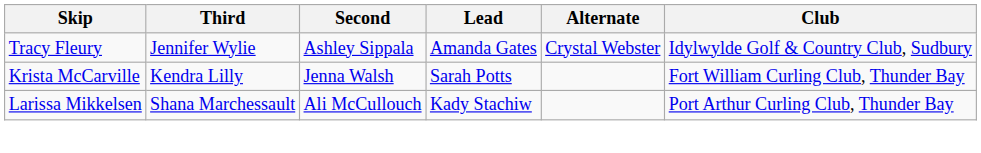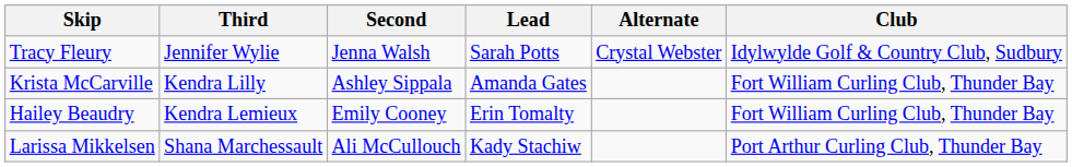 <table class="wikitable">
 <tr>
 <th>Skip</th>
 <th>Third</th>
 <th>Second</th>
 <th>Lead</th>
 <th>Alternate</th>
 <th>Club</th>
 </tr>
 <tr>
 <td><a href='#'>Tracy Fleury</a></td>
 <td><a href='#'>Jennifer Wylie</a></td>
-<td><a href='#'>Ashley Sippala</a></td>
-<td><a href='#'>Amanda Gates</a></td>
+<td><a href='#'>Jenna Walsh</a></td>
+<td><a href='#'>Sarah Potts</a></td>
 <td><a href='#'>Crystal Webster</a></td>
 <td><a href='#'>Idylwylde Golf & Country Club</a>, <a href='#'>Sudbury</a></td>
 </tr>
 <tr>
 <td><a href='#'>Krista McCarville</a></td>
 <td><a href='#'>Kendra Lilly</a></td>
-<td><a href='#'>Jenna Walsh</a></td>
-<td><a href='#'>Sarah Potts</a></td>
+<td><a href='#'>Ashley Sippala</a></td>
+<td><a href='#'>Amanda Gates</a></td>
+<td></td>
+<td><a href='#'>Fort William Curling Club</a>, <a href='#'>Thunder Bay</a></td>
+</tr>
+<tr>
+<td><a href='#'>Hailey Beaudry</a></td>
+<td><a href='#'>Kendra Lemieux</a></td>
+<td><a href='#'>Emily Cooney</a></td>
+<td><a href='#'>Erin Tomalty</a></td>
 <td></td>
 <td><a href='#'>Fort William Curling Club</a>, <a href='#'>Thunder Bay</a></td>
 </tr>
 <tr>
 <td><a href='#'>Larissa Mikkelsen</a></td>
 <td><a href='#'>Shana Marchessault</a></td>
 <td><a href='#'>Ali McCullouch</a></td>
 <td><a href='#'>Kady Stachiw</a></td>
 <td></td>
 <td><a href='#'>Port Arthur Curling Club</a>, <a href='#'>Thunder Bay</a></td>
 </tr>
 </table>
